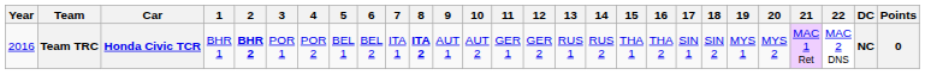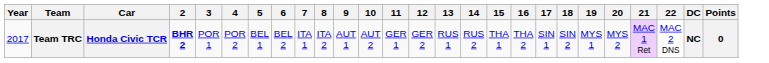 <table class="wikitable" style="text-align:center; font-size:85%">
 <tr>
 <th>Year</th>
 <th>Team</th>
 <th>Car</th>
-<th>1</th>
 <th>2</th>
 <th>3</th>
 <th>4</th>
 <th>5</th>
 <th>6</th>
 <th>7</th>
 <th>8</th>
 <th>9</th>
 <th>10</th>
 <th>11</th>
 <th>12</th>
 <th>13</th>
 <th>14</th>
 <th>15</th>
 <th>16</th>
 <th>17</th>
 <th>18</th>
 <th>19</th>
 <th>20</th>
 <th>21</th>
 <th>22</th>
 <th>DC</th>
 <th>Points</th>
 </tr>
 <tr>
-<td><a href='#'>2016</a></td>
+<td><a href='#'>2017</a></td>
 <th>Team TRC</th>
 <th><a href='#'>Honda Civic TCR</a></th>
-<td><a href='#'>BHR<br>1</a><br><small></small></td>
 <td><strong><a href='#'>BHR<br>2</a><br><small></small></strong></td>
 <td><a href='#'>POR<br>1</a><br><small></small></td>
 <td><a href='#'>POR<br>2</a><br><small></small></td>
 <td><a href='#'>BEL<br>1</a><br><small></small></td>
 <td><a href='#'>BEL<br>2</a><br><small></small></td>
 <td><a href='#'>ITA<br>1</a><br><small></small></td>
-<td><strong><a href='#'>ITA<br>2</a><br><small></small></strong></td>
+<td><a href='#'>ITA<br>2</a><br><small></small></td>
 <td><a href='#'>AUT<br>1</a><br><small></small></td>
 <td><a href='#'>AUT<br>2</a><br><small></small></td>
 <td><a href='#'>GER<br>1</a><br><small></small></td>
 <td><a href='#'>GER<br>2</a><br><small></small></td>
 <td><a href='#'>RUS<br>1</a><br><small></small></td>
 <td><a href='#'>RUS<br>2</a><br><small></small></td>
 <td><a href='#'>THA<br>1</a><br><small></small></td>
 <td><a href='#'>THA<br>2</a><br><small></small></td>
 <td><a href='#'>SIN<br>1</a><br><small></small></td>
 <td><a href='#'>SIN<br>2</a><br><small></small></td>
 <td><a href='#'>MYS<br>1</a><br><small></small></td>
 <td><a href='#'>MYS<br>2</a><br><small></small></td>
 <td style="background:#EFCFFF;"><a href='#'>MAC<br>1</a><br><small>Ret</small></td>
 <td style="background:#FFFFFF;"><a href='#'>MAC<br>2</a><br><small>DNS</small></td>
 <th>NC</th>
 <th>0</th>
 </tr>
 </table>
